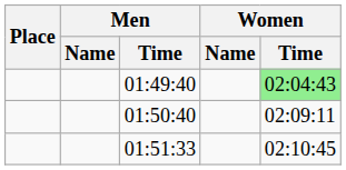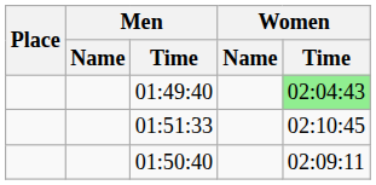 <table class=wikitable>
 <tr>
 <th rowspan="2">Place</th>
 <th colspan="2">Men</th>
 <th colspan="2">Women</th>
 </tr>
 <tr>
 <th>Name</th>
 <th>Time</th>
 <th>Name</th>
 <th>Time</th>
 </tr>
 <tr>
 <td align="center"></td>
 <td></td>
 <td>01:49:40</td>
 <td></td>
 <td style="background: lightgreen;">02:04:43</td>
 </tr>
 <tr>
 <td align="center"></td>
 <td></td>
+<td>01:51:33</td>
+<td></td>
+<td>02:10:45</td>
+</tr>
+<tr>
+<td align="center"></td>
+<td></td>
 <td>01:50:40</td>
 <td></td>
 <td>02:09:11</td>
 </tr>
-<tr>
-<td align="center"></td>
-<td></td>
-<td>01:51:33</td>
-<td></td>
-<td>02:10:45</td>
-</tr>
 </table>
